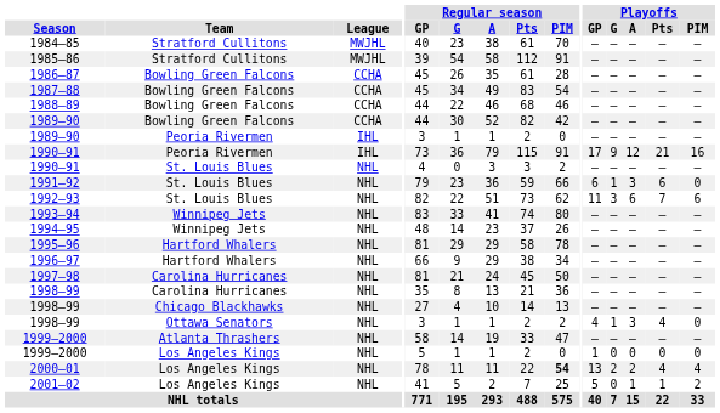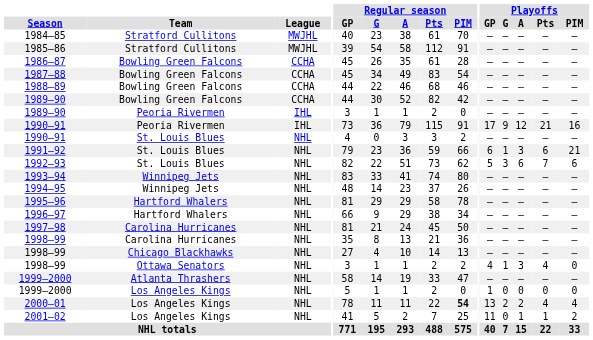 <table border="0" cellpadding="1" cellspacing="0" style="text-align:center; width:60em">
 <tr bgcolor="#e0e0e0">
 <th colspan="3" bgcolor="#ffffff"></th>
 <th rowspan="100" bgcolor="#ffffff"></th>
 <th colspan="5"><a href='#'>Regular season</a></th>
 <th rowspan="100" bgcolor="#ffffff"></th>
 <th colspan="5"><a href='#'>Playoffs</a></th>
 </tr>
 <tr bgcolor="#e0e0e0">
 <th><a href='#'>Season</a></th>
 <th>Team</th>
 <th>League</th>
 <th>GP</th>
 <th><a href='#'>G</a></th>
 <th><a href='#'>A</a></th>
 <th><a href='#'>Pts</a></th>
 <th><a href='#'>PIM</a></th>
 <th>GP</th>
 <th>G</th>
 <th>A</th>
 <th>Pts</th>
 <th>PIM</th>
 </tr>
 <tr>
 <td>1984–85</td>
 <td><a href='#'>Stratford Cullitons</a></td>
 <td><a href='#'>MWJHL</a></td>
 <td>40</td>
 <td>23</td>
 <td>38</td>
 <td>61</td>
 <td>70</td>
 <td>—</td>
 <td>—</td>
 <td>—</td>
 <td>—</td>
 <td>—</td>
 </tr>
 <tr bgcolor="#f0f0f0">
 <td>1985–86</td>
 <td>Stratford Cullitons</td>
 <td>MWJHL</td>
 <td>39</td>
 <td>54</td>
 <td>58</td>
 <td>112</td>
 <td>91</td>
 <td>—</td>
 <td>—</td>
 <td>—</td>
 <td>—</td>
 <td>—</td>
 </tr>
 <tr>
 <td><a href='#'>1986–87</a></td>
 <td><a href='#'>Bowling Green Falcons</a></td>
 <td><a href='#'>CCHA</a></td>
 <td>45</td>
 <td>26</td>
 <td>35</td>
 <td>61</td>
 <td>28</td>
 <td>—</td>
 <td>—</td>
 <td>—</td>
 <td>—</td>
 <td>—</td>
 </tr>
 <tr bgcolor="#f0f0f0">
 <td><a href='#'>1987–88</a></td>
 <td>Bowling Green Falcons</td>
 <td>CCHA</td>
 <td>45</td>
 <td>34</td>
 <td>49</td>
 <td>83</td>
 <td>54</td>
 <td>—</td>
 <td>—</td>
 <td>—</td>
 <td>—</td>
 <td>—</td>
 </tr>
 <tr>
 <td><a href='#'>1988–89</a></td>
 <td>Bowling Green Falcons</td>
 <td>CCHA</td>
 <td>44</td>
 <td>22</td>
 <td>46</td>
 <td>68</td>
 <td>46</td>
 <td>—</td>
 <td>—</td>
 <td>—</td>
 <td>—</td>
 <td>—</td>
 </tr>
 <tr bgcolor="#f0f0f0">
 <td><a href='#'>1989–90</a></td>
 <td>Bowling Green Falcons</td>
 <td>CCHA</td>
 <td>44</td>
 <td>30</td>
 <td>52</td>
 <td>82</td>
 <td>42</td>
 <td>—</td>
 <td>—</td>
 <td>—</td>
 <td>—</td>
 <td>—</td>
 </tr>
 <tr>
 <td><a href='#'>1989–90</a></td>
 <td><a href='#'>Peoria Rivermen</a></td>
 <td><a href='#'>IHL</a></td>
 <td>3</td>
 <td>1</td>
 <td>1</td>
 <td>2</td>
 <td>0</td>
 <td>—</td>
 <td>—</td>
 <td>—</td>
 <td>—</td>
 <td>—</td>
 </tr>
 <tr bgcolor="#f0f0f0">
 <td><a href='#'>1990–91</a></td>
 <td>Peoria Rivermen</td>
 <td>IHL</td>
 <td>73</td>
 <td>36</td>
 <td>79</td>
 <td>115</td>
 <td>91</td>
 <td>17</td>
 <td>9</td>
 <td>12</td>
 <td>21</td>
 <td>16</td>
 </tr>
 <tr>
 <td><a href='#'>1990–91</a></td>
 <td><a href='#'>St. Louis Blues</a></td>
 <td><a href='#'>NHL</a></td>
 <td>4</td>
 <td>0</td>
 <td>3</td>
 <td>3</td>
 <td>2</td>
 <td>—</td>
 <td>—</td>
 <td>—</td>
 <td>—</td>
 <td>—</td>
 </tr>
 <tr bgcolor="#f0f0f0">
 <td><a href='#'>1991–92</a></td>
 <td>St. Louis Blues</td>
 <td>NHL</td>
 <td>79</td>
 <td>23</td>
 <td>36</td>
 <td>59</td>
 <td>66</td>
 <td>6</td>
 <td>1</td>
 <td>3</td>
 <td>6</td>
-<td>0</td>
+<td>21</td>
 </tr>
 <tr>
 <td><a href='#'>1992–93</a></td>
 <td>St. Louis Blues</td>
 <td>NHL</td>
 <td>82</td>
 <td>22</td>
 <td>51</td>
 <td>73</td>
 <td>62</td>
-<td>11</td>
+<td>5</td>
 <td>3</td>
 <td>6</td>
 <td>7</td>
 <td>6</td>
 </tr>
 <tr bgcolor="#f0f0f0">
 <td><a href='#'>1993–94</a></td>
 <td><a href='#'>Winnipeg Jets</a></td>
 <td>NHL</td>
 <td>83</td>
 <td>33</td>
 <td>41</td>
 <td>74</td>
 <td>80</td>
 <td>—</td>
 <td>—</td>
 <td>—</td>
 <td>—</td>
 <td>—</td>
 </tr>
 <tr>
 <td><a href='#'>1994–95</a></td>
 <td>Winnipeg Jets</td>
 <td>NHL</td>
 <td>48</td>
 <td>14</td>
 <td>23</td>
 <td>37</td>
 <td>26</td>
 <td>—</td>
 <td>—</td>
 <td>—</td>
 <td>—</td>
 <td>—</td>
 </tr>
 <tr bgcolor="#f0f0f0">
 <td><a href='#'>1995–96</a></td>
 <td><a href='#'>Hartford Whalers</a></td>
 <td>NHL</td>
 <td>81</td>
 <td>29</td>
 <td>29</td>
 <td>58</td>
 <td>78</td>
 <td>—</td>
 <td>—</td>
 <td>—</td>
 <td>—</td>
 <td>—</td>
 </tr>
 <tr>
 <td><a href='#'>1996–97</a></td>
 <td>Hartford Whalers</td>
 <td>NHL</td>
 <td>66</td>
 <td>9</td>
 <td>29</td>
 <td>38</td>
 <td>34</td>
 <td>—</td>
 <td>—</td>
 <td>—</td>
 <td>—</td>
 <td>—</td>
 </tr>
 <tr bgcolor="#f0f0f0">
 <td><a href='#'>1997–98</a></td>
 <td><a href='#'>Carolina Hurricanes</a></td>
 <td>NHL</td>
 <td>81</td>
 <td>21</td>
 <td>24</td>
 <td>45</td>
 <td>50</td>
 <td>—</td>
 <td>—</td>
 <td>—</td>
 <td>—</td>
 <td>—</td>
 </tr>
 <tr>
 <td><a href='#'>1998–99</a></td>
 <td>Carolina Hurricanes</td>
 <td>NHL</td>
 <td>35</td>
 <td>8</td>
 <td>13</td>
 <td>21</td>
 <td>36</td>
 <td>—</td>
 <td>—</td>
 <td>—</td>
 <td>—</td>
 <td>—</td>
 </tr>
 <tr bgcolor="#f0f0f0">
 <td>1998–99</td>
 <td><a href='#'>Chicago Blackhawks</a></td>
 <td>NHL</td>
 <td>27</td>
 <td>4</td>
 <td>10</td>
 <td>14</td>
 <td>13</td>
 <td>—</td>
 <td>—</td>
 <td>—</td>
 <td>—</td>
 <td>—</td>
 </tr>
 <tr>
 <td>1998–99</td>
 <td><a href='#'>Ottawa Senators</a></td>
 <td>NHL</td>
 <td>3</td>
 <td>1</td>
 <td>1</td>
 <td>2</td>
 <td>2</td>
 <td>4</td>
 <td>1</td>
 <td>3</td>
 <td>4</td>
 <td>0</td>
 </tr>
 <tr bgcolor="#f0f0f0">
 <td><a href='#'>1999–2000</a></td>
 <td><a href='#'>Atlanta Thrashers</a></td>
 <td>NHL</td>
 <td>58</td>
 <td>14</td>
 <td>19</td>
 <td>33</td>
 <td>47</td>
 <td>—</td>
 <td>—</td>
 <td>—</td>
 <td>—</td>
 <td>—</td>
 </tr>
 <tr>
 <td>1999–2000</td>
 <td><a href='#'>Los Angeles Kings</a></td>
 <td>NHL</td>
 <td>5</td>
 <td>1</td>
 <td>1</td>
 <td>2</td>
 <td>0</td>
 <td>1</td>
 <td>0</td>
 <td>0</td>
 <td>0</td>
 <td>0</td>
 </tr>
 <tr bgcolor="#f0f0f0">
 <td><a href='#'>2000–01</a></td>
 <td>Los Angeles Kings</td>
 <td>NHL</td>
 <td>78</td>
 <td>11</td>
 <td>11</td>
 <td>22</td>
 <td><strong>54</strong></td>
 <td>13</td>
 <td>2</td>
 <td>2</td>
 <td>4</td>
 <td>4</td>
 </tr>
 <tr>
 <td><a href='#'>2001–02</a></td>
 <td>Los Angeles Kings</td>
 <td>NHL</td>
 <td>41</td>
 <td>5</td>
 <td>2</td>
 <td>7</td>
 <td>25</td>
-<td>5</td>
+<td>11</td>
 <td>0</td>
 <td>1</td>
 <td>1</td>
 <td>2</td>
 </tr>
 <tr bgcolor="#e0e0e0">
 <th colspan="3">NHL totals</th>
 <th>771</th>
 <th>195</th>
 <th>293</th>
 <th>488</th>
 <th>575</th>
 <th>40</th>
 <th>7</th>
 <th>15</th>
 <th>22</th>
 <th>33</th>
 </tr>
 </table>
